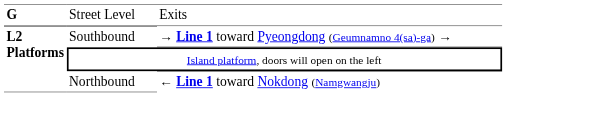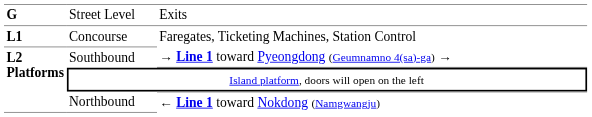 <table table border=0 cellspacing=0 cellpadding=3>
 <tr>
 <td style="border-top:solid 1px gray;border-bottom:solid 1px gray;" width=50 valign=top><strong>G</strong></td>
 <td style="border-top:solid 1px gray;border-bottom:solid 1px gray;" width=100 valign=top>Street Level</td>
 <td style="border-top:solid 1px gray;border-bottom:solid 1px gray;" width=400 valign=top>Exits</td>
+</tr>
+<tr>
+<td style="border-bottom:solid 0 gray;" width=50 valign=top><strong>L1</strong></td>
+<td style="border-bottom:solid 0 gray;" width=100 valign=top>Concourse</td>
+<td style="border-bottom:solid 0 gray;" width=500 valign=top>Faregates, Ticketing Machines, Station Control</td>
 </tr>
 <tr>
 <td style="border-top:solid 1px gray;border-bottom:solid 1px gray;" rowspan=3 valign=top><strong>L2<br>Platforms</strong></td>
 <td style="border-top:solid 1px gray;">Southbound</td>
 <td style="border-bottom:solid 1px gray;"><span>→</span> <a href='#'><span><span><strong>Line 1</strong></span></span></a> toward <a href='#'>Pyeongdong</a> <small>(<a href='#'>Geumnamno 4(sa)-ga</a>)</small> →</td>
 </tr>
 <tr>
 <td style="border-top:solid 2px black;border-right:solid 2px black;border-left:solid 2px black;border-bottom:solid 2px black;text-align:center;" colspan=2><small><a href='#'>Island platform</a>, doors will open on the left</small></td>
 </tr>
 <tr>
 <td style="border-bottom:solid 1px gray;">Northbound</td>
 <td style="border-top:solid 1px gray;">← <a href='#'><span><span><strong>Line 1</strong></span></span></a> toward <a href='#'>Nokdong</a> <small>(<a href='#'>Namgwangju</a>)</small></td>
 </tr>
 </table>
